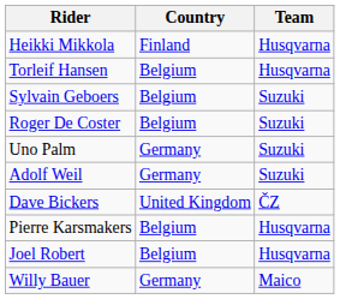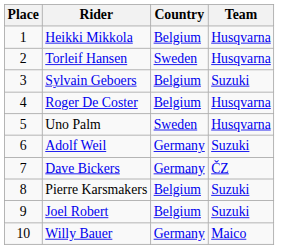 <table class="wikitable">
 <tr>
+<th>Place</th>
 <th>Rider</th>
 <th>Country</th>
 <th>Team</th>
 </tr>
 <tr>
+<td align="center">1</td>
 <td> <a href='#'>Heikki Mikkola</a></td>
-<td><a href='#'>Finland</a></td>
-<td><a href='#'>Husqvarna</a></td>
-</tr>
-<tr>
-<td> <a href='#'>Torleif Hansen</a></td>
 <td><a href='#'>Belgium</a></td>
 <td><a href='#'>Husqvarna</a></td>
 </tr>
 <tr>
+<td align="center">2</td>
+<td> <a href='#'>Torleif Hansen</a></td>
+<td><a href='#'>Sweden</a></td>
+<td><a href='#'>Husqvarna</a></td>
+</tr>
+<tr>
+<td align="center">3</td>
 <td> <a href='#'>Sylvain Geboers</a></td>
 <td><a href='#'>Belgium</a></td>
 <td><a href='#'>Suzuki</a></td>
 </tr>
 <tr>
+<td align="center">4</td>
 <td> <a href='#'>Roger De Coster</a></td>
 <td><a href='#'>Belgium</a></td>
-<td><a href='#'>Suzuki</a></td>
+<td><a href='#'>Husqvarna</a></td>
 </tr>
 <tr>
+<td align="center">5</td>
 <td> Uno Palm</td>
-<td><a href='#'>Germany</a></td>
-<td><a href='#'>Suzuki</a></td>
+<td><a href='#'>Sweden</a></td>
+<td><a href='#'>Husqvarna</a></td>
 </tr>
 <tr>
+<td align="center">6</td>
 <td> <a href='#'>Adolf Weil</a></td>
 <td><a href='#'>Germany</a></td>
 <td><a href='#'>Suzuki</a></td>
 </tr>
 <tr>
+<td align="center">7</td>
 <td> <a href='#'>Dave Bickers</a></td>
-<td><a href='#'>United Kingdom</a></td>
+<td><a href='#'>Germany</a></td>
 <td><a href='#'>ČZ</a></td>
 </tr>
 <tr>
+<td align="center">8</td>
 <td> Pierre Karsmakers</td>
 <td><a href='#'>Belgium</a></td>
-<td><a href='#'>Husqvarna</a></td>
+<td><a href='#'>Suzuki</a></td>
 </tr>
 <tr>
+<td align="center">9</td>
 <td> <a href='#'>Joel Robert</a></td>
 <td><a href='#'>Belgium</a></td>
-<td><a href='#'>Husqvarna</a></td>
+<td><a href='#'>Suzuki</a></td>
 </tr>
 <tr>
+<td align="center">10</td>
 <td> <a href='#'>Willy Bauer</a></td>
 <td><a href='#'>Germany</a></td>
 <td><a href='#'>Maico</a></td>
 </tr>
 </table>
